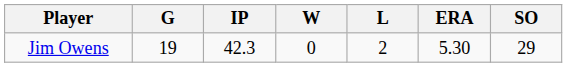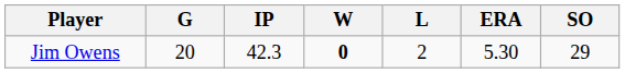 <table class="wikitable sortable">
 <tr>
 <th bgcolor="#DDDDFF" width="16%">Player</th>
 <th bgcolor="#DDDDFF" width="9%">G</th>
 <th bgcolor="#DDDDFF" width="9%">IP</th>
 <th bgcolor="#DDDDFF" width="9%">W</th>
 <th bgcolor="#DDDDFF" width="9%">L</th>
 <th bgcolor="#DDDDFF" width="9%">ERA</th>
 <th bgcolor="#DDDDFF" width="9%">SO</th>
 </tr>
 <tr align="center">
 <td><a href='#'>Jim Owens</a></td>
-<td>19</td>
+<td>20</td>
 <td>42.3</td>
-<td>0</td>
+<td><strong>0</strong></td>
 <td>2</td>
 <td>5.30</td>
 <td>29</td>
 </tr>
 </table>
